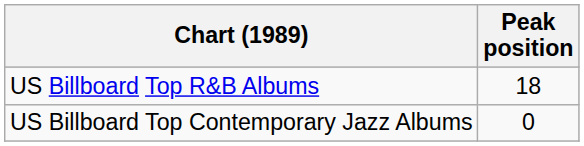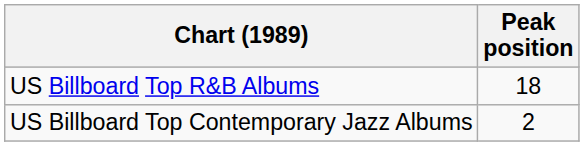 <table class= "wikitable sortable">
 <tr>
 <th>Chart (1989)</th>
 <th>Peak<br>position</th>
 </tr>
 <tr>
 <td>US <a href='#'>Billboard</a> <a href='#'>Top R&B Albums</a></td>
 <td align="center">18</td>
 </tr>
 <tr>
 <td>US Billboard Top Contemporary Jazz Albums</td>
-<td align="center">0</td>
+<td align="center">2</td>
 </tr>
 </table>
